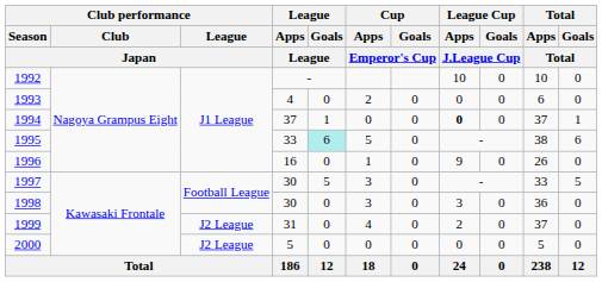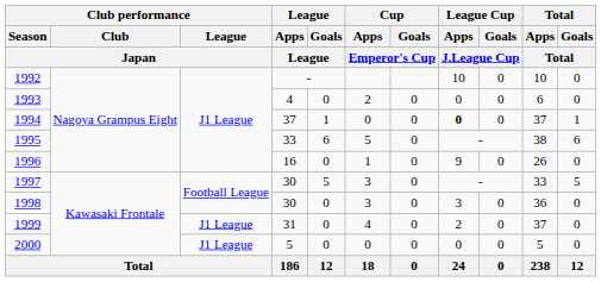 <table class="wikitable" style="text-align:center;">
 <tr>
 <th colspan=3>Club performance</th>
 <th colspan=2>League</th>
 <th colspan=2>Cup</th>
 <th colspan=2>League Cup</th>
 <th colspan=2>Total</th>
 </tr>
 <tr>
 <th>Season</th>
 <th>Club</th>
 <th>League</th>
 <th>Apps</th>
 <th>Goals</th>
 <th>Apps</th>
 <th>Goals</th>
 <th>Apps</th>
 <th>Goals</th>
 <th>Apps</th>
 <th>Goals</th>
 </tr>
 <tr>
 <th colspan=3>Japan</th>
 <th colspan=2>League</th>
 <th colspan=2><a href='#'>Emperor's Cup</a></th>
 <th colspan=2><a href='#'>J.League Cup</a></th>
 <th colspan=2>Total</th>
 </tr>
 <tr>
 <td><a href='#'>1992</a></td>
 <td rowspan="5"><a href='#'>Nagoya Grampus Eight</a></td>
 <td rowspan="5"><a href='#'>J1 League</a></td>
 <td colspan="2">-</td>
 <td></td>
 <td></td>
 <td>10</td>
 <td>0</td>
 <td>10</td>
 <td>0</td>
 </tr>
 <tr>
 <td><a href='#'>1993</a></td>
 <td>4</td>
 <td>0</td>
 <td>2</td>
 <td>0</td>
 <td>0</td>
 <td>0</td>
 <td>6</td>
 <td>0</td>
 </tr>
 <tr>
 <td><a href='#'>1994</a></td>
 <td>37</td>
 <td>1</td>
 <td>0</td>
 <td>0</td>
 <td><strong>0</strong></td>
 <td>0</td>
 <td>37</td>
 <td>1</td>
 </tr>
 <tr>
 <td><a href='#'>1995</a></td>
 <td>33</td>
-<td style="background: paleturquoise;">6</td>
+<td>6</td>
 <td>5</td>
 <td>0</td>
 <td colspan="2">-</td>
 <td>38</td>
 <td>6</td>
 </tr>
 <tr>
 <td><a href='#'>1996</a></td>
 <td>16</td>
 <td>0</td>
 <td>1</td>
 <td>0</td>
 <td>9</td>
 <td>0</td>
 <td>26</td>
 <td>0</td>
 </tr>
 <tr>
 <td><a href='#'>1997</a></td>
 <td rowspan="4"><a href='#'>Kawasaki Frontale</a></td>
 <td rowspan="2"><a href='#'>Football League</a></td>
 <td>30</td>
 <td>5</td>
 <td>3</td>
 <td>0</td>
 <td colspan="2">-</td>
 <td>33</td>
 <td>5</td>
 </tr>
 <tr>
 <td><a href='#'>1998</a></td>
 <td>30</td>
 <td>0</td>
 <td>3</td>
 <td>0</td>
 <td>3</td>
 <td>0</td>
 <td>36</td>
 <td>0</td>
 </tr>
 <tr>
 <td><a href='#'>1999</a></td>
-<td><a href='#'>J2 League</a></td>
+<td><a href='#'>J1 League</a></td>
 <td>31</td>
 <td>0</td>
 <td>4</td>
 <td>0</td>
 <td>2</td>
 <td>0</td>
 <td>37</td>
 <td>0</td>
 </tr>
 <tr>
 <td><a href='#'>2000</a></td>
-<td><a href='#'>J2 League</a></td>
+<td><a href='#'>J1 League</a></td>
 <td>5</td>
 <td>0</td>
 <td>0</td>
 <td>0</td>
 <td>0</td>
 <td>0</td>
 <td>5</td>
 <td>0</td>
 </tr>
 <tr>
 <th colspan=3>Total</th>
 <th>186</th>
 <th>12</th>
 <th>18</th>
 <th>0</th>
 <th>24</th>
 <th>0</th>
 <th>238</th>
 <th>12</th>
 </tr>
 </table>
